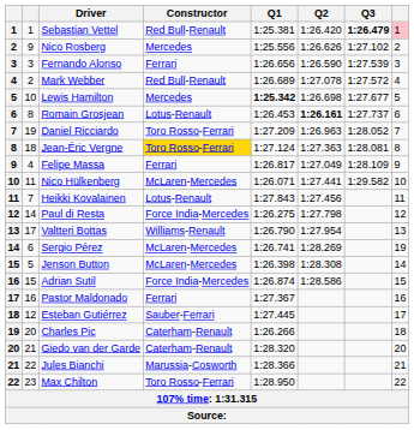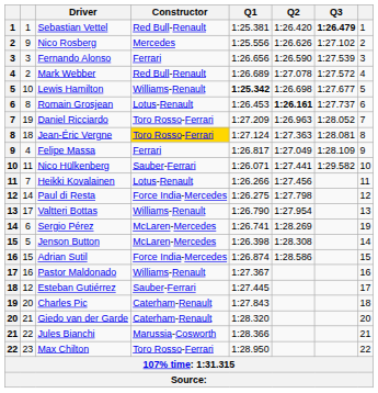 <table class="wikitable sortable" style="font-size:85%">
 <tr>
 <th></th>
 <th></th>
 <th>Driver</th>
 <th>Constructor</th>
 <th>Q1</th>
 <th>Q2</th>
 <th>Q3</th>
 <th></th>
 </tr>
 <tr>
 <th>1</th>
 <td align="center">1</td>
 <td> <a href='#'>Sebastian Vettel</a></td>
 <td><a href='#'>Red Bull</a>-<a href='#'>Renault</a></td>
 <td>1:25.381</td>
 <td>1:26.420</td>
 <td><strong>1:26.479</strong></td>
-<td style="background: pink;">1</td>
+<td>1</td>
 </tr>
 <tr>
 <th>2</th>
 <td align="center">9</td>
 <td> <a href='#'>Nico Rosberg</a></td>
 <td><a href='#'>Mercedes</a></td>
 <td>1:25.556</td>
 <td>1:26.626</td>
 <td>1:27.102</td>
 <td>2</td>
 </tr>
 <tr>
 <th>3</th>
 <td align="center">3</td>
 <td> <a href='#'>Fernando Alonso</a></td>
 <td><a href='#'>Ferrari</a></td>
 <td>1:26.656</td>
 <td>1:26.590</td>
 <td>1:27.539</td>
 <td>3</td>
 </tr>
 <tr>
 <th>4</th>
 <td align="center">2</td>
 <td> <a href='#'>Mark Webber</a></td>
 <td><a href='#'>Red Bull</a>-<a href='#'>Renault</a></td>
 <td>1:26.689</td>
 <td>1:27.078</td>
 <td>1:27.572</td>
 <td>4</td>
 </tr>
 <tr>
 <th>5</th>
 <td align="center">10</td>
 <td> <a href='#'>Lewis Hamilton</a></td>
-<td><a href='#'>Mercedes</a></td>
+<td><a href='#'>Williams</a>-<a href='#'>Renault</a></td>
 <td><strong>1:25.342</strong></td>
 <td>1:26.698</td>
 <td>1:27.677</td>
 <td>5</td>
 </tr>
 <tr>
 <th>6</th>
 <td align="center">8</td>
 <td> <a href='#'>Romain Grosjean</a></td>
 <td><a href='#'>Lotus</a>-<a href='#'>Renault</a></td>
 <td>1:26.453</td>
 <td><strong>1:26.161</strong></td>
 <td>1:27.737</td>
 <td>6</td>
 </tr>
 <tr>
 <th>7</th>
 <td align="center">19</td>
 <td> <a href='#'>Daniel Ricciardo</a></td>
 <td><a href='#'>Toro Rosso</a>-<a href='#'>Ferrari</a></td>
 <td>1:27.209</td>
 <td>1:26.963</td>
 <td>1:28.052</td>
 <td>7</td>
 </tr>
 <tr>
 <th>8</th>
 <td align="center">18</td>
 <td> <a href='#'>Jean-Éric Vergne</a></td>
 <td style="background: gold;"><a href='#'>Toro Rosso</a>-<a href='#'>Ferrari</a></td>
 <td>1:27.124</td>
 <td>1:27.363</td>
 <td>1:28.081</td>
 <td>8</td>
 </tr>
 <tr>
 <th>9</th>
 <td align="center">4</td>
 <td> <a href='#'>Felipe Massa</a></td>
 <td><a href='#'>Ferrari</a></td>
 <td>1:26.817</td>
 <td>1:27.049</td>
 <td>1:28.109</td>
 <td>9</td>
 </tr>
 <tr>
 <th>10</th>
 <td align="center">11</td>
 <td> <a href='#'>Nico Hülkenberg</a></td>
-<td><a href='#'>McLaren</a>-<a href='#'>Mercedes</a></td>
+<td><a href='#'>Sauber</a>-<a href='#'>Ferrari</a></td>
 <td>1:26.071</td>
 <td>1:27.441</td>
 <td>1:29.582</td>
 <td>10</td>
 </tr>
 <tr>
 <th>11</th>
 <td align="center">7</td>
 <td> <a href='#'>Heikki Kovalainen</a></td>
 <td><a href='#'>Lotus</a>-<a href='#'>Renault</a></td>
-<td>1:27.843</td>
+<td>1:26.266</td>
 <td>1:27.456</td>
 <td></td>
 <td>11</td>
 </tr>
 <tr>
 <th>12</th>
 <td align="center">14</td>
 <td> <a href='#'>Paul di Resta</a></td>
 <td><a href='#'>Force India</a>-<a href='#'>Mercedes</a></td>
 <td>1:26.275</td>
 <td>1:27.798</td>
 <td></td>
 <td>12</td>
 </tr>
 <tr>
 <th>13</th>
 <td align="center">17</td>
 <td> <a href='#'>Valtteri Bottas</a></td>
 <td><a href='#'>Williams</a>-<a href='#'>Renault</a></td>
 <td>1:26.790</td>
 <td>1:27.954</td>
 <td></td>
 <td>13</td>
 </tr>
 <tr>
 <th>14</th>
 <td align="center">6</td>
 <td> <a href='#'>Sergio Pérez</a></td>
 <td><a href='#'>McLaren</a>-<a href='#'>Mercedes</a></td>
 <td>1:26.741</td>
 <td>1:28.269</td>
 <td></td>
 <td>19</td>
 </tr>
 <tr>
 <th>15</th>
 <td align="center">5</td>
 <td> <a href='#'>Jenson Button</a></td>
 <td><a href='#'>McLaren</a>-<a href='#'>Mercedes</a></td>
 <td>1:26.398</td>
 <td>1:28.308</td>
 <td></td>
 <td>14</td>
 </tr>
 <tr>
 <th>16</th>
 <td align="center">15</td>
 <td> <a href='#'>Adrian Sutil</a></td>
 <td><a href='#'>Force India</a>-<a href='#'>Mercedes</a></td>
 <td>1:26.874</td>
 <td>1:28.586</td>
 <td></td>
 <td>15</td>
 </tr>
 <tr>
 <th>17</th>
 <td align="center">16</td>
 <td> <a href='#'>Pastor Maldonado</a></td>
-<td><a href='#'>Ferrari</a></td>
+<td><a href='#'>Williams</a>-<a href='#'>Renault</a></td>
 <td>1:27.367</td>
 <td></td>
 <td></td>
 <td>16</td>
 </tr>
 <tr>
 <th>18</th>
 <td align="center">12</td>
 <td> <a href='#'>Esteban Gutiérrez</a></td>
 <td><a href='#'>Sauber</a>-<a href='#'>Ferrari</a></td>
 <td>1:27.445</td>
 <td></td>
 <td></td>
 <td>17</td>
 </tr>
 <tr>
 <th>19</th>
 <td align="center">20</td>
 <td> <a href='#'>Charles Pic</a></td>
 <td><a href='#'>Caterham</a>-<a href='#'>Renault</a></td>
-<td>1:26.266</td>
+<td>1:27.843</td>
 <td></td>
 <td></td>
 <td>18</td>
 </tr>
 <tr>
 <th>20</th>
 <td align="center">21</td>
 <td> <a href='#'>Giedo van der Garde</a></td>
 <td><a href='#'>Caterham</a>-<a href='#'>Renault</a></td>
 <td>1:28.320</td>
 <td></td>
 <td></td>
 <td>20</td>
 </tr>
 <tr>
 <th>21</th>
 <td align="center">22</td>
 <td> <a href='#'>Jules Bianchi</a></td>
 <td><a href='#'>Marussia</a>-<a href='#'>Cosworth</a></td>
 <td>1:28.366</td>
 <td></td>
 <td></td>
 <td>21</td>
 </tr>
 <tr>
 <th>22</th>
 <td align="center">23</td>
 <td> <a href='#'>Max Chilton</a></td>
 <td><a href='#'>Toro Rosso</a>-<a href='#'>Ferrari</a></td>
 <td>1:28.950</td>
 <td></td>
 <td></td>
 <td>22</td>
 </tr>
 <tr>
 <th colspan=8><a href='#'>107% time</a>: 1:31.315</th>
 </tr>
 <tr>
 <th colspan=8>Source:</th>
 </tr>
 </table>
